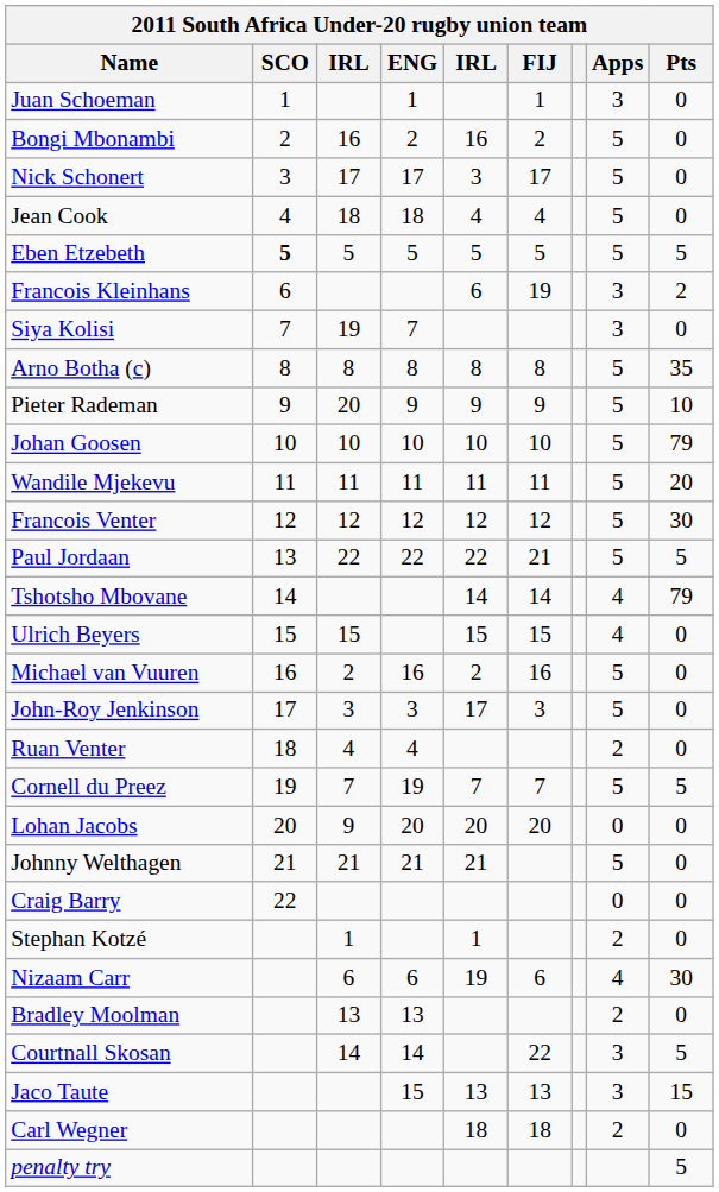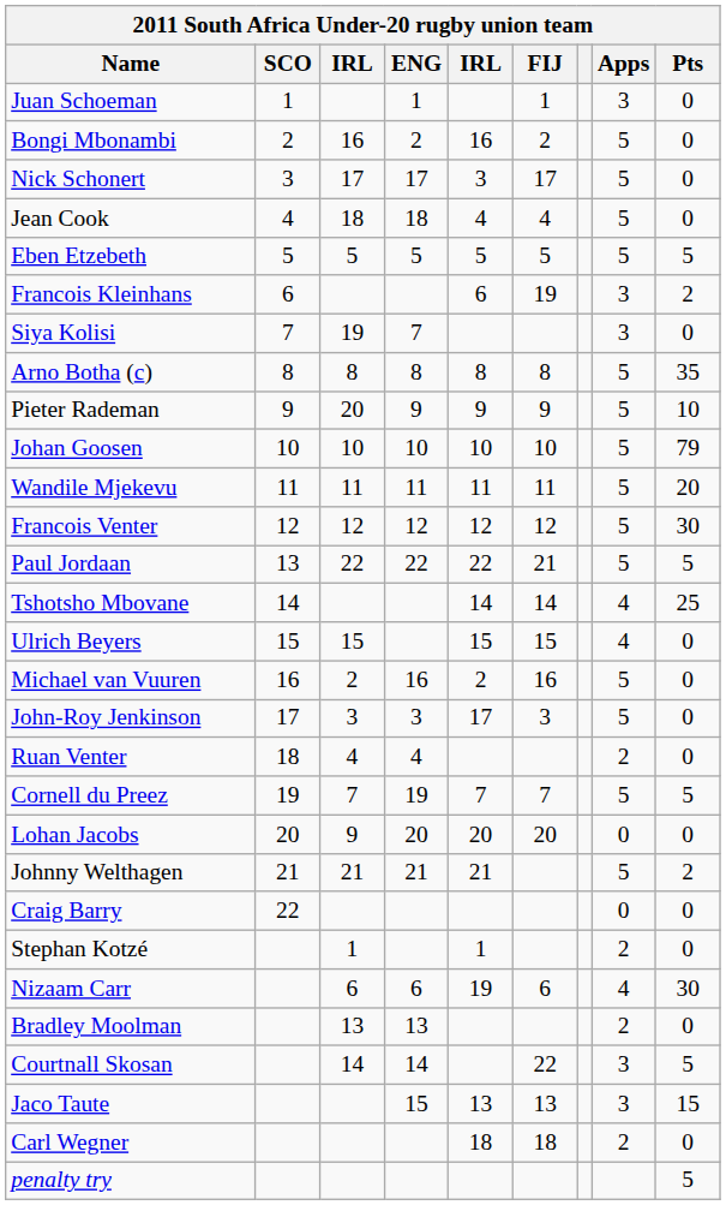 <table class="wikitable collapsible collapsed" style="text-align:center; font-size:90%; width:50%">
 <tr>
 <th colspan="100%">2011 South Africa Under-20 rugby union team</th>
 </tr>
 <tr>
 <th style="width:35%;">Name</th>
 <th style="width:9%;">SCO</th>
 <th style="width:9%;">IRL</th>
 <th style="width:9%;">ENG</th>
 <th style="width:9%;">IRL</th>
 <th style="width:9%;">FIJ</th>
 <th style="width:2%;"></th>
 <th style="width:9%;">Apps</th>
 <th style="width:9%;">Pts</th>
 </tr>
 <tr>
 <td style="text-align:left;"><a href='#'>Juan Schoeman</a></td>
 <td>1</td>
 <td></td>
 <td>1</td>
 <td></td>
 <td>1</td>
 <td></td>
 <td>3</td>
 <td>0</td>
 </tr>
 <tr>
 <td style="text-align:left;"><a href='#'>Bongi Mbonambi</a></td>
 <td>2</td>
 <td>16 </td>
 <td>2</td>
 <td>16 </td>
 <td>2</td>
 <td></td>
 <td>5</td>
 <td>0</td>
 </tr>
 <tr>
 <td style="text-align:left;"><a href='#'>Nick Schonert</a></td>
 <td>3</td>
 <td>17 </td>
 <td>17 </td>
 <td>3</td>
 <td>17 </td>
 <td></td>
 <td>5</td>
 <td>0</td>
 </tr>
 <tr>
 <td style="text-align:left;">Jean Cook</td>
 <td>4</td>
 <td>18 </td>
 <td>18 </td>
 <td>4</td>
 <td>4</td>
 <td></td>
 <td>5</td>
 <td>0</td>
 </tr>
 <tr>
 <td style="text-align:left;"><a href='#'>Eben Etzebeth</a></td>
-<td><strong>5</strong></td>
+<td>5</td>
 <td>5</td>
 <td>5</td>
 <td>5</td>
 <td>5</td>
 <td></td>
 <td>5</td>
 <td>5</td>
 </tr>
 <tr>
 <td style="text-align:left;"><a href='#'>Francois Kleinhans</a></td>
 <td>6</td>
 <td></td>
 <td></td>
 <td>6</td>
 <td>19 </td>
 <td></td>
 <td>3</td>
 <td>2</td>
 </tr>
 <tr>
 <td style="text-align:left;"><a href='#'>Siya Kolisi</a></td>
 <td>7</td>
 <td>19 </td>
 <td>7</td>
 <td></td>
 <td></td>
 <td></td>
 <td>3</td>
 <td>0</td>
 </tr>
 <tr>
 <td style="text-align:left;"><a href='#'>Arno Botha</a> (<a href='#'>c</a>)</td>
 <td>8</td>
 <td>8</td>
 <td>8</td>
 <td>8</td>
 <td>8</td>
 <td></td>
 <td>5</td>
 <td>35</td>
 </tr>
 <tr>
 <td style="text-align:left;">Pieter Rademan</td>
 <td>9</td>
 <td>20 </td>
 <td>9</td>
 <td>9</td>
 <td>9</td>
 <td></td>
 <td>5</td>
 <td>10</td>
 </tr>
 <tr>
 <td style="text-align:left;"><a href='#'>Johan Goosen</a></td>
 <td>10</td>
 <td>10</td>
 <td>10</td>
 <td>10</td>
 <td>10</td>
 <td></td>
 <td>5</td>
 <td>79</td>
 </tr>
 <tr>
 <td style="text-align:left;"><a href='#'>Wandile Mjekevu</a></td>
 <td>11</td>
 <td>11</td>
 <td>11</td>
 <td>11</td>
 <td>11</td>
 <td></td>
 <td>5</td>
 <td>20</td>
 </tr>
 <tr>
 <td style="text-align:left;"><a href='#'>Francois Venter</a></td>
 <td>12</td>
 <td>12</td>
 <td>12</td>
 <td>12</td>
 <td>12</td>
 <td></td>
 <td>5</td>
 <td>30</td>
 </tr>
 <tr>
 <td style="text-align:left;"><a href='#'>Paul Jordaan</a></td>
 <td>13</td>
 <td>22 </td>
 <td>22 </td>
 <td>22 </td>
 <td>21 </td>
 <td></td>
 <td>5</td>
 <td>5</td>
 </tr>
 <tr>
 <td style="text-align:left;"><a href='#'>Tshotsho Mbovane</a></td>
 <td>14</td>
 <td></td>
 <td></td>
 <td>14</td>
 <td>14</td>
 <td></td>
 <td>4</td>
-<td>79</td>
+<td>25</td>
 </tr>
 <tr>
 <td style="text-align:left;"><a href='#'>Ulrich Beyers</a></td>
 <td>15</td>
 <td>15</td>
 <td></td>
 <td>15</td>
 <td>15</td>
 <td></td>
 <td>4</td>
 <td>0</td>
 </tr>
 <tr>
 <td style="text-align:left;"><a href='#'>Michael van Vuuren</a></td>
 <td>16 </td>
 <td>2</td>
 <td>16 </td>
 <td>2</td>
 <td>16 </td>
 <td></td>
 <td>5</td>
 <td>0</td>
 </tr>
 <tr>
 <td style="text-align:left;"><a href='#'>John-Roy Jenkinson</a></td>
 <td>17 </td>
 <td>3</td>
 <td>3</td>
 <td>17 </td>
 <td>3</td>
 <td></td>
 <td>5</td>
 <td>0</td>
 </tr>
 <tr>
 <td style="text-align:left;"><a href='#'>Ruan Venter</a></td>
 <td>18</td>
 <td>4</td>
 <td>4</td>
 <td></td>
 <td></td>
 <td></td>
 <td>2</td>
 <td>0</td>
 </tr>
 <tr>
 <td style="text-align:left;"><a href='#'>Cornell du Preez</a></td>
 <td>19 </td>
 <td>7</td>
 <td>19 </td>
 <td>7</td>
 <td>7</td>
 <td></td>
 <td>5</td>
 <td>5</td>
 </tr>
 <tr>
 <td style="text-align:left;"><a href='#'>Lohan Jacobs</a></td>
 <td>20</td>
 <td>9</td>
 <td>20 </td>
 <td>20 </td>
 <td>20 </td>
 <td></td>
 <td>0</td>
 <td>0</td>
 </tr>
 <tr>
 <td style="text-align:left;">Johnny Welthagen</td>
 <td>21 </td>
 <td>21</td>
 <td>21</td>
 <td>21 </td>
 <td></td>
 <td></td>
 <td>5</td>
-<td>0</td>
+<td>2</td>
 </tr>
 <tr>
 <td style="text-align:left;"><a href='#'>Craig Barry</a></td>
 <td>22</td>
 <td></td>
 <td></td>
 <td></td>
 <td></td>
 <td></td>
 <td>0</td>
 <td>0</td>
 </tr>
 <tr>
 <td style="text-align:left;">Stephan Kotzé</td>
 <td></td>
 <td>1</td>
 <td></td>
 <td>1</td>
 <td></td>
 <td></td>
 <td>2</td>
 <td>0</td>
 </tr>
 <tr>
 <td style="text-align:left;"><a href='#'>Nizaam Carr</a></td>
 <td></td>
 <td>6</td>
 <td>6</td>
 <td>19 </td>
 <td>6</td>
 <td></td>
 <td>4</td>
 <td>30</td>
 </tr>
 <tr>
 <td style="text-align:left;"><a href='#'>Bradley Moolman</a></td>
 <td></td>
 <td>13</td>
 <td>13</td>
 <td></td>
 <td></td>
 <td></td>
 <td>2</td>
 <td>0</td>
 </tr>
 <tr>
 <td style="text-align:left;"><a href='#'>Courtnall Skosan</a></td>
 <td></td>
 <td>14</td>
 <td>14</td>
 <td></td>
 <td>22 </td>
 <td></td>
 <td>3</td>
 <td>5</td>
 </tr>
 <tr>
 <td style="text-align:left;"><a href='#'>Jaco Taute</a></td>
 <td></td>
 <td></td>
 <td>15</td>
 <td>13</td>
 <td>13</td>
 <td></td>
 <td>3</td>
 <td>15</td>
 </tr>
 <tr>
 <td style="text-align:left;"><a href='#'>Carl Wegner</a></td>
 <td></td>
 <td></td>
 <td></td>
 <td>18 </td>
 <td>18 </td>
 <td></td>
 <td>2</td>
 <td>0</td>
 </tr>
 <tr>
 <td style="text-align:left;"><em><a href='#'>penalty try</a></em></td>
 <td></td>
 <td></td>
 <td></td>
 <td></td>
 <td></td>
 <td></td>
 <td></td>
 <td>5</td>
 </tr>
 </table>
